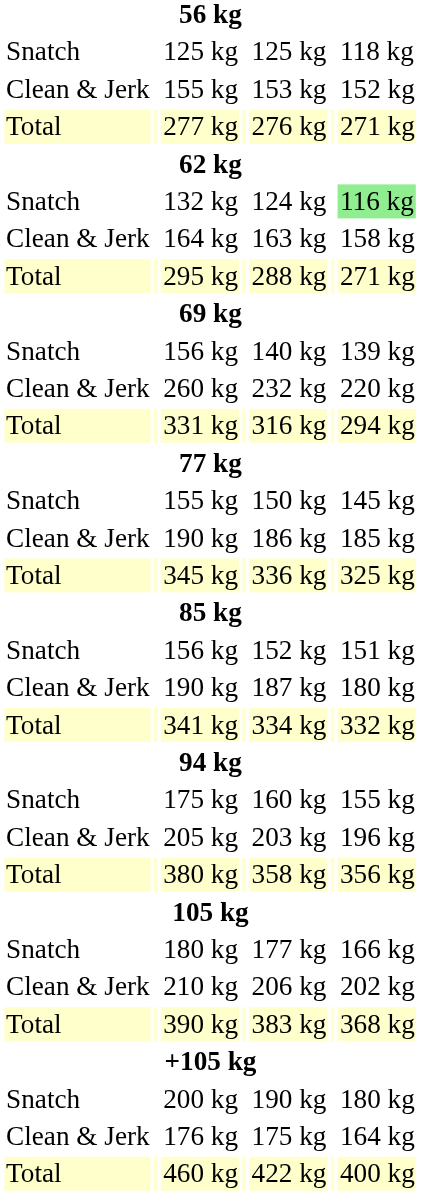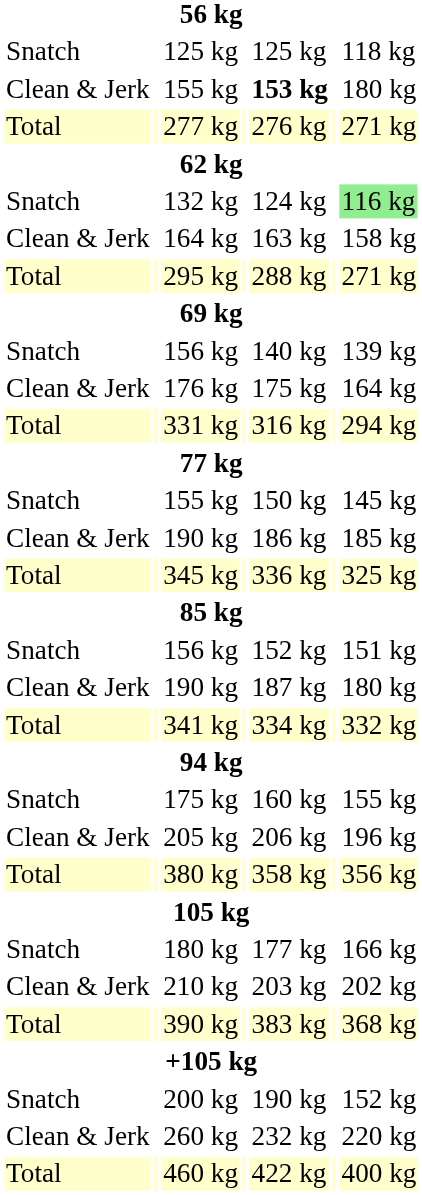 <table>
 <tr>
 <th colspan=7>56 kg</th>
 </tr>
 <tr>
 <td>Snatch</td>
 <td></td>
 <td>125 kg</td>
 <td></td>
 <td>125 kg</td>
 <td></td>
 <td>118 kg</td>
 </tr>
 <tr>
 <td>Clean & Jerk</td>
 <td></td>
 <td>155 kg</td>
 <td></td>
-<td>153 kg</td>
+<td><strong>153 kg</strong></td>
 <td></td>
-<td>152 kg</td>
+<td>180 kg</td>
 </tr>
 <tr bgcolor=ffffcc>
 <td>Total</td>
 <td></td>
 <td>277 kg</td>
 <td></td>
 <td>276 kg</td>
 <td></td>
 <td>271 kg</td>
 </tr>
 <tr>
 <th colspan=7>62 kg</th>
 </tr>
 <tr>
 <td>Snatch</td>
 <td></td>
 <td>132 kg</td>
 <td></td>
 <td>124 kg</td>
 <td></td>
 <td style="background: lightgreen;">116 kg</td>
 </tr>
 <tr>
 <td>Clean & Jerk</td>
 <td></td>
 <td>164 kg</td>
 <td></td>
 <td>163 kg</td>
 <td></td>
 <td>158 kg</td>
 </tr>
 <tr bgcolor=ffffcc>
 <td>Total</td>
 <td></td>
 <td>295 kg</td>
 <td></td>
 <td>288 kg</td>
 <td></td>
 <td>271 kg</td>
 </tr>
 <tr>
 <th colspan=7>69 kg</th>
 </tr>
 <tr>
 <td>Snatch</td>
 <td></td>
 <td>156 kg</td>
 <td></td>
 <td>140 kg</td>
 <td></td>
 <td>139 kg</td>
 </tr>
 <tr>
 <td>Clean & Jerk</td>
 <td></td>
-<td>260 kg</td>
+<td>176 kg</td>
 <td></td>
-<td>232 kg</td>
+<td>175 kg</td>
 <td></td>
-<td>220 kg</td>
+<td>164 kg</td>
 </tr>
 <tr bgcolor=ffffcc>
 <td>Total</td>
 <td></td>
 <td>331 kg</td>
 <td></td>
 <td>316 kg</td>
 <td></td>
 <td>294 kg</td>
 </tr>
 <tr>
 <th colspan=7>77 kg</th>
 </tr>
 <tr>
 <td>Snatch</td>
 <td></td>
 <td>155 kg</td>
 <td></td>
 <td>150 kg</td>
 <td></td>
 <td>145 kg</td>
 </tr>
 <tr>
 <td>Clean & Jerk</td>
 <td></td>
 <td>190 kg</td>
 <td></td>
 <td>186 kg</td>
 <td></td>
 <td>185 kg</td>
 </tr>
 <tr bgcolor=ffffcc>
 <td>Total</td>
 <td></td>
 <td>345 kg</td>
 <td></td>
 <td>336 kg</td>
 <td></td>
 <td>325 kg</td>
 </tr>
 <tr>
 <th colspan=7>85 kg</th>
 </tr>
 <tr>
 <td>Snatch</td>
 <td></td>
 <td>156 kg</td>
 <td></td>
 <td>152 kg</td>
 <td></td>
 <td>151 kg</td>
 </tr>
 <tr>
 <td>Clean & Jerk</td>
 <td></td>
 <td>190 kg</td>
 <td></td>
 <td>187 kg</td>
 <td></td>
 <td>180 kg</td>
 </tr>
 <tr bgcolor=ffffcc>
 <td>Total</td>
 <td></td>
 <td>341 kg</td>
 <td></td>
 <td>334 kg</td>
 <td></td>
 <td>332 kg</td>
 </tr>
 <tr>
 <th colspan=7>94 kg</th>
 </tr>
 <tr>
 <td>Snatch</td>
 <td></td>
 <td>175 kg</td>
 <td></td>
 <td>160 kg</td>
 <td></td>
 <td>155 kg</td>
 </tr>
 <tr>
 <td>Clean & Jerk</td>
 <td></td>
 <td>205 kg</td>
 <td></td>
-<td>203 kg</td>
+<td>206 kg</td>
 <td></td>
 <td>196 kg</td>
 </tr>
 <tr bgcolor=ffffcc>
 <td>Total</td>
 <td></td>
 <td>380 kg</td>
 <td></td>
 <td>358 kg</td>
 <td></td>
 <td>356 kg</td>
 </tr>
 <tr>
 <th colspan=7>105 kg</th>
 </tr>
 <tr>
 <td>Snatch</td>
 <td></td>
 <td>180 kg</td>
 <td></td>
 <td>177 kg</td>
 <td></td>
 <td>166 kg</td>
 </tr>
 <tr>
 <td>Clean & Jerk</td>
 <td></td>
 <td>210 kg</td>
 <td></td>
-<td>206 kg</td>
+<td>203 kg</td>
 <td></td>
 <td>202 kg</td>
 </tr>
 <tr bgcolor=ffffcc>
 <td>Total</td>
 <td></td>
 <td>390 kg</td>
 <td></td>
 <td>383 kg</td>
 <td></td>
 <td>368 kg</td>
 </tr>
 <tr>
 <th colspan=7>+105 kg</th>
 </tr>
 <tr>
 <td>Snatch</td>
 <td></td>
 <td>200 kg</td>
 <td></td>
 <td>190 kg</td>
 <td></td>
-<td>180 kg</td>
+<td>152 kg</td>
 </tr>
 <tr>
 <td>Clean & Jerk</td>
 <td></td>
-<td>176 kg</td>
+<td>260 kg</td>
 <td></td>
-<td>175 kg</td>
+<td>232 kg</td>
 <td></td>
-<td>164 kg</td>
+<td>220 kg</td>
 </tr>
 <tr bgcolor=ffffcc>
 <td>Total</td>
 <td></td>
 <td>460 kg</td>
 <td></td>
 <td>422 kg</td>
 <td></td>
 <td>400 kg</td>
 </tr>
 </table>
